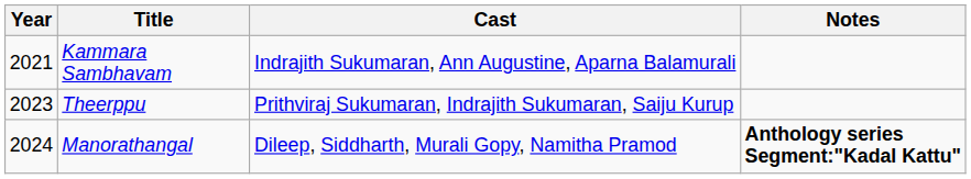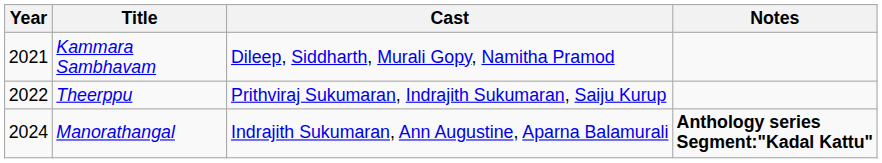 <table class=wikitable sortable>
 <tr>
 <th>Year</th>
 <th width=150>Title</th>
 <th>Cast</th>
 <th>Notes</th>
 </tr>
 <tr>
 <td>2021</td>
 <td><em><a href='#'>Kammara Sambhavam</a></em></td>
-<td><a href='#'>Indrajith Sukumaran</a>, <a href='#'>Ann Augustine</a>, <a href='#'>Aparna Balamurali</a></td>
+<td><a href='#'>Dileep</a>, <a href='#'>Siddharth</a>, <a href='#'>Murali Gopy</a>, <a href='#'>Namitha Pramod</a></td>
 <td></td>
 </tr>
 <tr>
-<td>2023</td>
+<td>2022</td>
 <td><em><a href='#'>Theerppu</a></em></td>
 <td><a href='#'>Prithviraj Sukumaran</a>, <a href='#'>Indrajith Sukumaran</a>, <a href='#'>Saiju Kurup</a></td>
 <td></td>
 </tr>
 <tr>
 <td>2024</td>
 <td><em><a href='#'>Manorathangal</a></em></td>
-<td><a href='#'>Dileep</a>, <a href='#'>Siddharth</a>, <a href='#'>Murali Gopy</a>, <a href='#'>Namitha Pramod</a></td>
+<td><a href='#'>Indrajith Sukumaran</a>, <a href='#'>Ann Augustine</a>, <a href='#'>Aparna Balamurali</a></td>
 <td><strong>Anthology series <br> Segment:"Kadal Kattu"</strong></td>
 </tr>
 </table>
